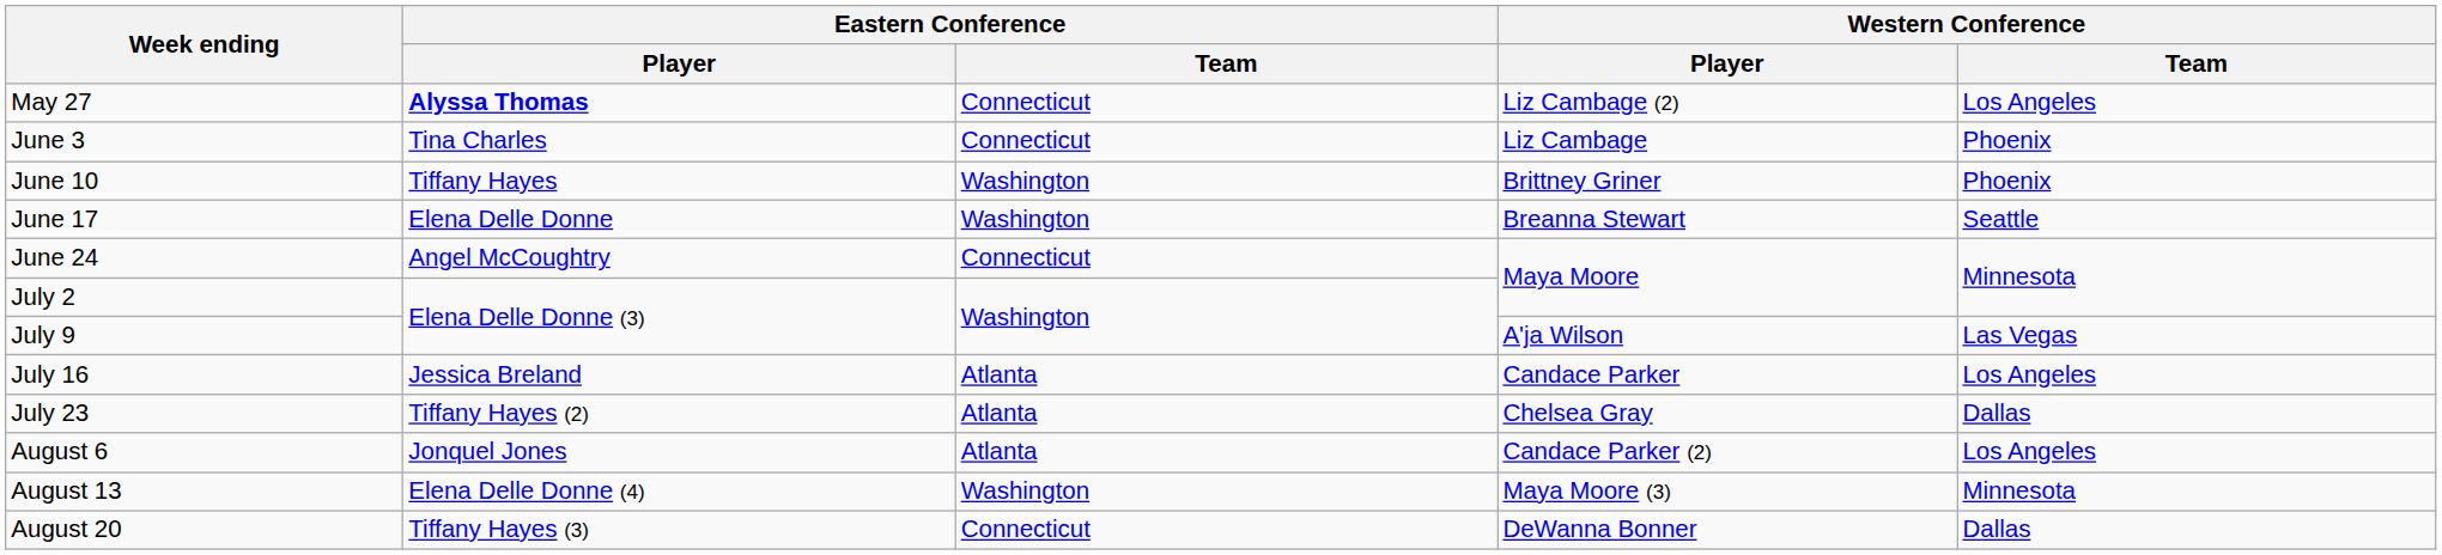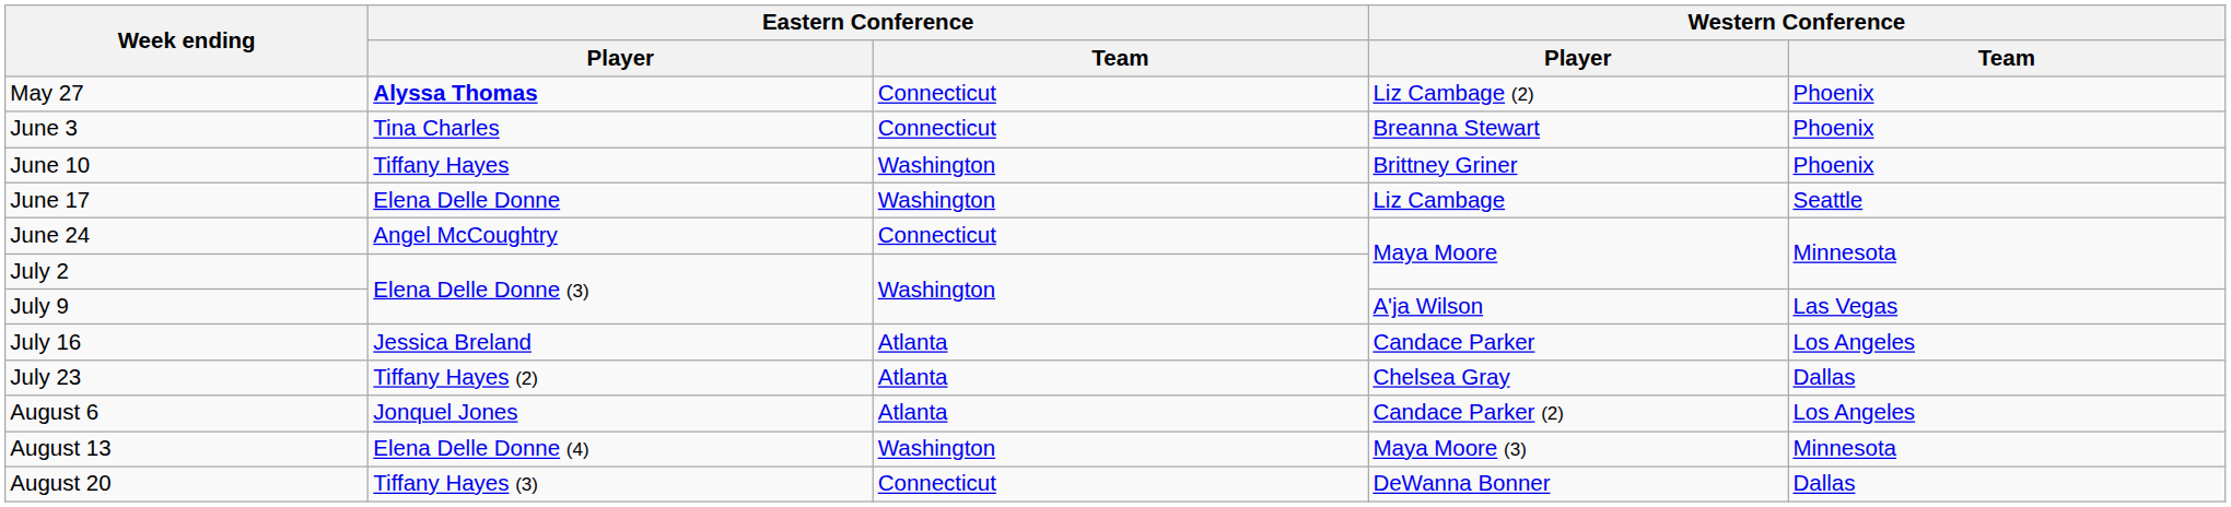 <table class="wikitable" style="width: 80%">
 <tr>
 <th rowspan=2 width=60>Week ending</th>
 <th colspan=2 width=120>Eastern Conference</th>
 <th colspan=2 width=120>Western Conference</th>
 </tr>
 <tr>
 <th width=60>Player</th>
 <th width=60>Team</th>
 <th width=60>Player</th>
 <th width=60>Team</th>
 </tr>
 <tr>
 <td>May 27</td>
 <td><strong><a href='#'>Alyssa Thomas</a></strong></td>
 <td><a href='#'>Connecticut</a></td>
 <td><a href='#'>Liz Cambage</a> <small>(2)</small></td>
-<td><a href='#'>Los Angeles</a></td>
+<td><a href='#'>Phoenix</a></td>
 </tr>
 <tr>
 <td>June 3</td>
 <td><a href='#'>Tina Charles</a></td>
 <td><a href='#'>Connecticut</a></td>
-<td><a href='#'>Liz Cambage</a></td>
+<td><a href='#'>Breanna Stewart</a></td>
 <td><a href='#'>Phoenix</a></td>
 </tr>
 <tr>
 <td>June 10</td>
 <td><a href='#'>Tiffany Hayes</a></td>
 <td><a href='#'>Washington</a></td>
 <td><a href='#'>Brittney Griner</a></td>
 <td><a href='#'>Phoenix</a></td>
 </tr>
 <tr>
 <td>June 17</td>
 <td><a href='#'>Elena Delle Donne</a></td>
 <td><a href='#'>Washington</a></td>
-<td><a href='#'>Breanna Stewart</a></td>
+<td><a href='#'>Liz Cambage</a></td>
 <td><a href='#'>Seattle</a></td>
 </tr>
 <tr>
 <td>June 24</td>
 <td><a href='#'>Angel McCoughtry</a></td>
 <td><a href='#'>Connecticut</a></td>
 <td rowspan="2"><a href='#'>Maya Moore</a></td>
 <td rowspan="2"><a href='#'>Minnesota</a></td>
 </tr>
 <tr>
 <td>July 2</td>
 <td rowspan="2"><a href='#'>Elena Delle Donne</a> <small>(3)</small></td>
 <td rowspan="2"><a href='#'>Washington</a></td>
 </tr>
 <tr>
 <td>July 9</td>
 <td><a href='#'>A'ja Wilson</a></td>
 <td><a href='#'>Las Vegas</a></td>
 </tr>
 <tr>
 <td>July 16</td>
 <td><a href='#'>Jessica Breland</a></td>
 <td><a href='#'>Atlanta</a></td>
 <td><a href='#'>Candace Parker</a></td>
 <td><a href='#'>Los Angeles</a></td>
 </tr>
 <tr>
 <td>July 23</td>
 <td><a href='#'>Tiffany Hayes</a> <small>(2)</small></td>
 <td><a href='#'>Atlanta</a></td>
 <td><a href='#'>Chelsea Gray</a></td>
 <td><a href='#'>Dallas</a></td>
 </tr>
 <tr>
 <td>August 6</td>
 <td><a href='#'>Jonquel Jones</a></td>
 <td><a href='#'>Atlanta</a></td>
 <td><a href='#'>Candace Parker</a> <small>(2)</small></td>
 <td><a href='#'>Los Angeles</a></td>
 </tr>
 <tr>
 <td>August 13</td>
 <td><a href='#'>Elena Delle Donne</a> <small>(4)</small></td>
 <td><a href='#'>Washington</a></td>
 <td><a href='#'>Maya Moore</a> <small>(3)</small></td>
 <td><a href='#'>Minnesota</a></td>
 </tr>
 <tr>
 <td>August 20</td>
 <td><a href='#'>Tiffany Hayes</a> <small>(3)</small></td>
 <td><a href='#'>Connecticut</a></td>
 <td><a href='#'>DeWanna Bonner</a></td>
 <td><a href='#'>Dallas</a></td>
 </tr>
 </table>
